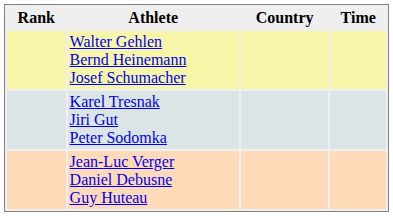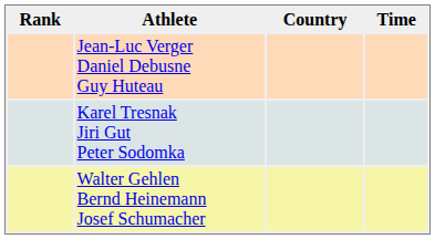 <table style="border-style:solid;border-width:1px;border-color:#808080;background-color:#EFEFEF" cellspacing="2" cellpadding="2" width="385px">
 <tr bgcolor="#EFEFEF">
 <th>Rank</th>
 <th>Athlete</th>
 <th>Country</th>
 <th>Time</th>
 </tr>
-<tr bgcolor="#F7F6A8" >
+<tr bgcolor="#FFDAB9">
 <td align=center></td>
-<td><a href='#'>Walter Gehlen</a><br><a href='#'>Bernd Heinemann</a><br><a href='#'>Josef Schumacher</a></td>
+<td><a href='#'>Jean-Luc Verger</a><br><a href='#'>Daniel Debusne</a><br><a href='#'>Guy Huteau</a></td>
 <td></td>
 <td align="right"></td>
 </tr>
 <tr bgcolor="#DCE5E5">
 <td align=center></td>
 <td><a href='#'>Karel Tresnak</a><br><a href='#'>Jiri Gut</a><br><a href='#'>Peter Sodomka</a></td>
 <td></td>
 <td align="right"></td>
 </tr>
-<tr bgcolor="#FFDAB9">
+<tr bgcolor="#F7F6A8" >
 <td align=center></td>
-<td><a href='#'>Jean-Luc Verger</a><br><a href='#'>Daniel Debusne</a><br><a href='#'>Guy Huteau</a></td>
+<td><a href='#'>Walter Gehlen</a><br><a href='#'>Bernd Heinemann</a><br><a href='#'>Josef Schumacher</a></td>
 <td></td>
 <td align="right"></td>
 </tr>
 </table>
